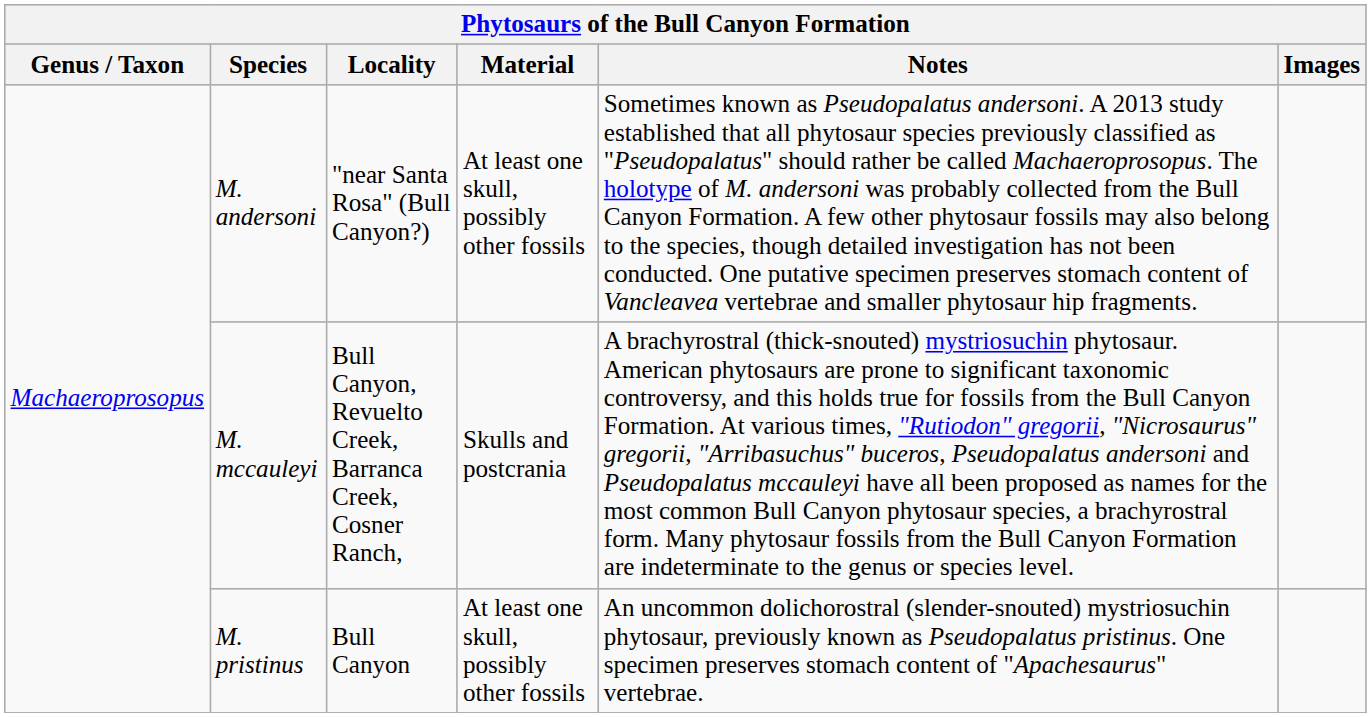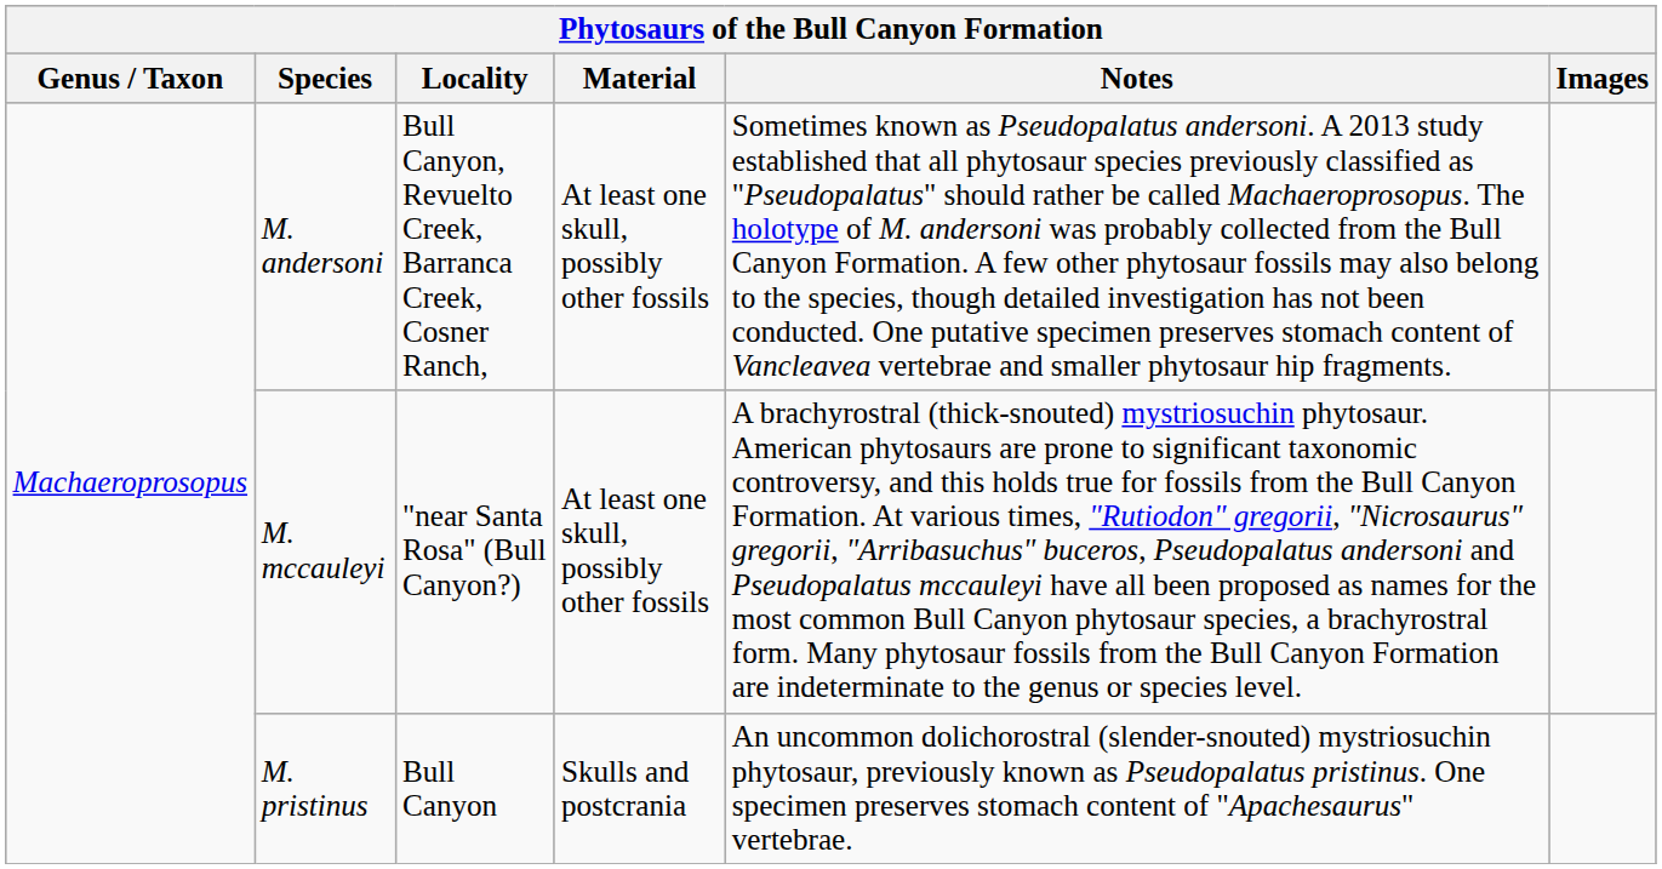 <table class="wikitable" align="center">
 <tr>
 <th colspan="6" align="center"><strong><a href='#'>Phytosaurs</a> of the Bull Canyon Formation</strong></th>
 </tr>
 <tr>
 <th>Genus / Taxon</th>
 <th>Species</th>
 <th>Locality</th>
 <th>Material</th>
 <th>Notes</th>
 <th>Images</th>
 </tr>
 <tr>
 <td rowspan="3"><em><a href='#'>Machaeroprosopus</a></em></td>
 <td><em>M. andersoni</em></td>
-<td>"near Santa Rosa" (Bull Canyon?)</td>
+<td>Bull Canyon,<br>Revuelto Creek,<br>Barranca Creek,<br>Cosner Ranch,</td>
 <td>At least one skull, possibly other fossils</td>
 <td>Sometimes known as <em>Pseudopalatus andersoni</em>. A 2013 study established that all phytosaur species previously classified as "<em>Pseudopalatus</em>" should rather be called <em>Machaeroprosopus</em>. The <a href='#'>holotype</a> of <em>M. andersoni</em> was probably collected from the Bull Canyon Formation. A few other phytosaur fossils may also belong to the species, though detailed investigation has not been conducted. One putative specimen preserves stomach content of <em>Vancleavea</em> vertebrae and smaller phytosaur hip fragments.</td>
 <td></td>
 </tr>
 <tr>
 <td><em>M. mccauleyi</em></td>
-<td>Bull Canyon,<br>Revuelto Creek,<br>Barranca Creek,<br>Cosner Ranch,</td>
-<td>Skulls and postcrania</td>
+<td>"near Santa Rosa" (Bull Canyon?)</td>
+<td>At least one skull, possibly other fossils</td>
 <td>A brachyrostral (thick-snouted) <a href='#'>mystriosuchin</a> phytosaur. American phytosaurs are prone to significant taxonomic controversy, and this holds true for fossils from the Bull Canyon Formation. At various times, <em><a href='#'>"Rutiodon" gregorii</a></em>, <em>"Nicrosaurus" gregorii</em>, <em>"Arribasuchus" buceros</em>, <em>Pseudopalatus andersoni</em> and <em>Pseudopalatus mccauleyi</em> have all been proposed as names for the most common Bull Canyon phytosaur species, a brachyrostral form. Many phytosaur fossils from the Bull Canyon Formation are indeterminate to the genus or species level.</td>
 <td></td>
 </tr>
 <tr>
 <td><em>M. pristinus</em></td>
 <td>Bull Canyon</td>
-<td>At least one skull, possibly other fossils</td>
+<td>Skulls and postcrania</td>
 <td>An uncommon dolichorostral (slender-snouted) mystriosuchin phytosaur, previously known as <em>Pseudopalatus pristinus</em>. One specimen preserves stomach content of "<em>Apachesaurus</em>" vertebrae.</td>
 <td></td>
 </tr>
 </table>
